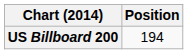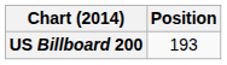 <table class="wikitable plainrowheaders" style="text-align:center">
 <tr>
 <th scope="col">Chart (2014)</th>
 <th scope="col">Position</th>
 </tr>
 <tr>
 <th scope="row">US <em>Billboard</em> 200</th>
-<td>194</td>
+<td>193</td>
 </tr>
 </table>
